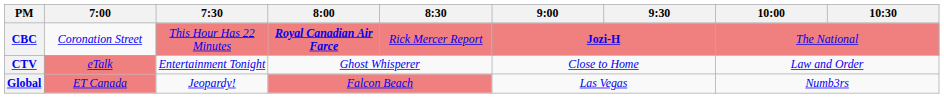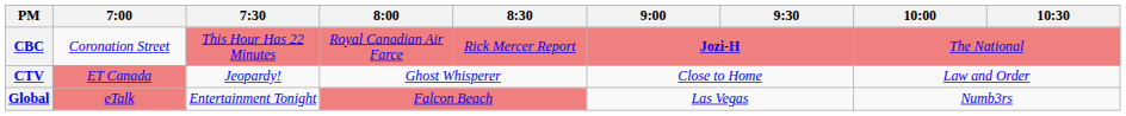 <table class="wikitable" width="100%">
 <tr>
 <th width="4%">PM</th>
 <th width="12%">7:00</th>
 <th width="12%">7:30</th>
 <th width="12%">8:00</th>
 <th width="12%">8:30</th>
 <th width="12%">9:00</th>
 <th width="12%">9:30</th>
 <th width="12%">10:00</th>
 <th width="12%">10:30</th>
 </tr>
 <tr align="center">
 <th><a href='#'>CBC</a></th>
 <td colspan="1" align=center><em><a href='#'>Coronation Street</a></em></td>
 <td colspan="1" align=center bgcolor="#F08080"><em><a href='#'>This Hour Has 22 Minutes</a></em></td>
-<td colspan="1" align=center bgcolor="#F08080"><strong><em><a href='#'>Royal Canadian Air Farce</a></em></strong></td>
+<td colspan="1" align=center bgcolor="#F08080"><em><a href='#'>Royal Canadian Air Farce</a></em></td>
 <td colspan="1" align=center bgcolor="#F08080"><em><a href='#'>Rick Mercer Report</a></em></td>
 <td colspan="2" align=center bgcolor="#F08080"><strong><a href='#'>Jozi-H</a></strong></td>
 <td colspan="2" align=center bgcolor="#F08080"><em><a href='#'>The National</a></em></td>
 </tr>
 <tr align="center">
 <th><a href='#'>CTV</a></th>
-<td colspan="1" align=center bgcolor="#F08080"><em><a href='#'>eTalk</a></em></td>
-<td colspan="1" align=center><em><a href='#'>Entertainment Tonight</a></em></td>
+<td colspan="1" align=center bgcolor="#F08080"><em><a href='#'>ET Canada</a></em></td>
+<td colspan="1" align=center><em><a href='#'>Jeopardy!</a></em></td>
 <td colspan="2" align=center><em><a href='#'>Ghost Whisperer</a></em></td>
 <td colspan="2" align=center><em><a href='#'>Close to Home</a></em></td>
 <td colspan="2" align=center><em><a href='#'>Law and Order</a></em></td>
 </tr>
 <tr align="center">
 <th><a href='#'>Global</a></th>
-<td colspan="1" align=center bgcolor="#F08080"><em><a href='#'>ET Canada</a></em></td>
-<td colspan="1" align=center><em><a href='#'>Jeopardy!</a></em></td>
+<td colspan="1" align=center bgcolor="#F08080"><em><a href='#'>eTalk</a></em></td>
+<td colspan="1" align=center><em><a href='#'>Entertainment Tonight</a></em></td>
 <td colspan="2" align=center bgcolor="#F08080"><em><a href='#'>Falcon Beach</a></em></td>
 <td colspan="2" align=center><em><a href='#'>Las Vegas</a></em></td>
 <td colspan="2" align=center><em><a href='#'>Numb3rs</a></em></td>
 </tr>
 </table>
